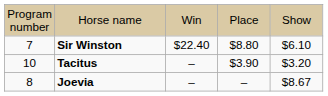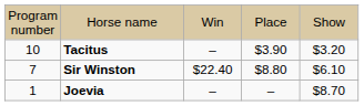 <table class = "wikitable sortable" | border="2" cellpadding="0" style="border-collapse: collapse; font-size:90%">
 <tr bgcolor="#DACAA5" align="center">
 <td width="48px">Program<br>number</td>
 <td width="130px">Horse name</td>
 <td width="58px">Win</td>
 <td width="58px">Place</td>
 <td width="58px">Show</td>
 </tr>
 <tr>
+<td align=center>10</td>
+<td><strong>Tacitus</strong></td>
+<td align=center>–</td>
+<td align=center>$3.90</td>
+<td align=center>$3.20</td>
+</tr>
+<tr>
 <td align=center>7</td>
 <td><strong>Sir Winston</strong></td>
 <td align=center>$22.40</td>
 <td align=center>$8.80</td>
 <td align=center>$6.10</td>
 </tr>
 <tr>
-<td align=center>10</td>
-<td><strong>Tacitus</strong></td>
-<td align=center>–</td>
-<td align=center>$3.90</td>
-<td align=center>$3.20</td>
-</tr>
-<tr>
-<td align=center>8</td>
+<td align=center>1</td>
 <td><strong>Joevia</strong></td>
 <td align=center>–</td>
 <td align=center>–</td>
-<td align=center>$8.67</td>
+<td align=center>$8.70</td>
 </tr>
 </table>
